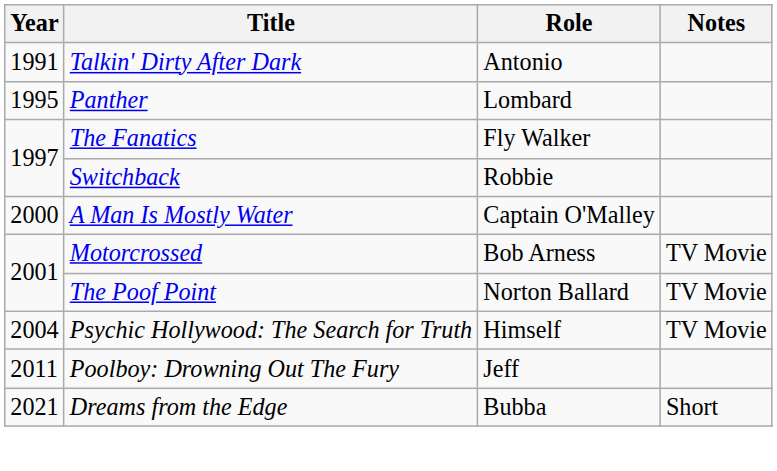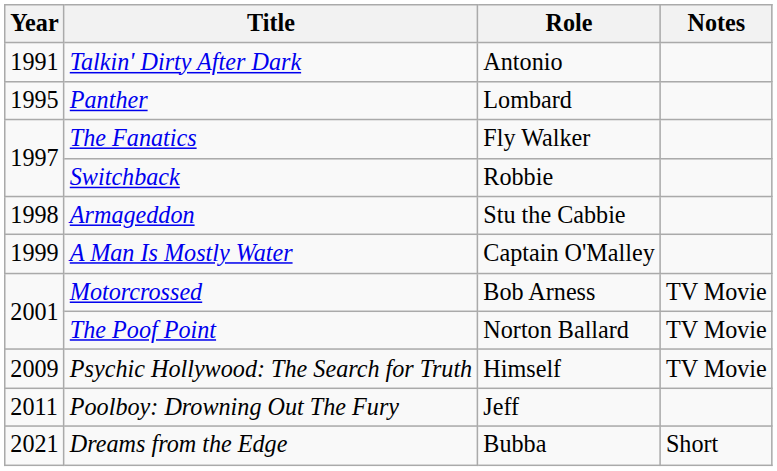 <table class="wikitable plainrowheaders sortable" style="margin-right: 0;">
 <tr>
 <th>Year</th>
 <th>Title</th>
 <th>Role</th>
 <th>Notes</th>
 </tr>
 <tr>
 <td>1991</td>
 <td><em><a href='#'>Talkin' Dirty After Dark</a></em></td>
 <td>Antonio</td>
 <td></td>
 </tr>
 <tr>
 <td>1995</td>
 <td><em><a href='#'>Panther</a></em></td>
 <td>Lombard</td>
 <td></td>
 </tr>
 <tr>
 <td rowspan=2>1997</td>
 <td><em><a href='#'>The Fanatics</a></em></td>
 <td>Fly Walker</td>
 <td></td>
 </tr>
 <tr>
 <td><em><a href='#'>Switchback</a></em></td>
 <td>Robbie</td>
 <td></td>
 </tr>
 <tr>
-<td>2000</td>
+<td>1998</td>
+<td><em><a href='#'>Armageddon</a></em></td>
+<td>Stu the Cabbie</td>
+<td></td>
+</tr>
+<tr>
+<td>1999</td>
 <td><em><a href='#'>A Man Is Mostly Water</a></em></td>
 <td>Captain O'Malley</td>
 <td></td>
 </tr>
 <tr>
 <td rowspan=2>2001</td>
 <td><em><a href='#'>Motorcrossed</a></em></td>
 <td>Bob Arness</td>
 <td>TV Movie</td>
 </tr>
 <tr>
 <td><em><a href='#'>The Poof Point</a></em></td>
 <td>Norton Ballard</td>
 <td>TV Movie</td>
 </tr>
 <tr>
-<td>2004</td>
+<td>2009</td>
 <td><em>Psychic Hollywood: The Search for Truth</em></td>
 <td>Himself</td>
 <td>TV Movie</td>
 </tr>
 <tr>
 <td>2011</td>
 <td><em>Poolboy: Drowning Out The Fury</em></td>
 <td>Jeff</td>
 <td></td>
 </tr>
 <tr>
 <td>2021</td>
 <td><em>Dreams from the Edge</em></td>
 <td>Bubba</td>
 <td>Short</td>
 </tr>
 </table>
